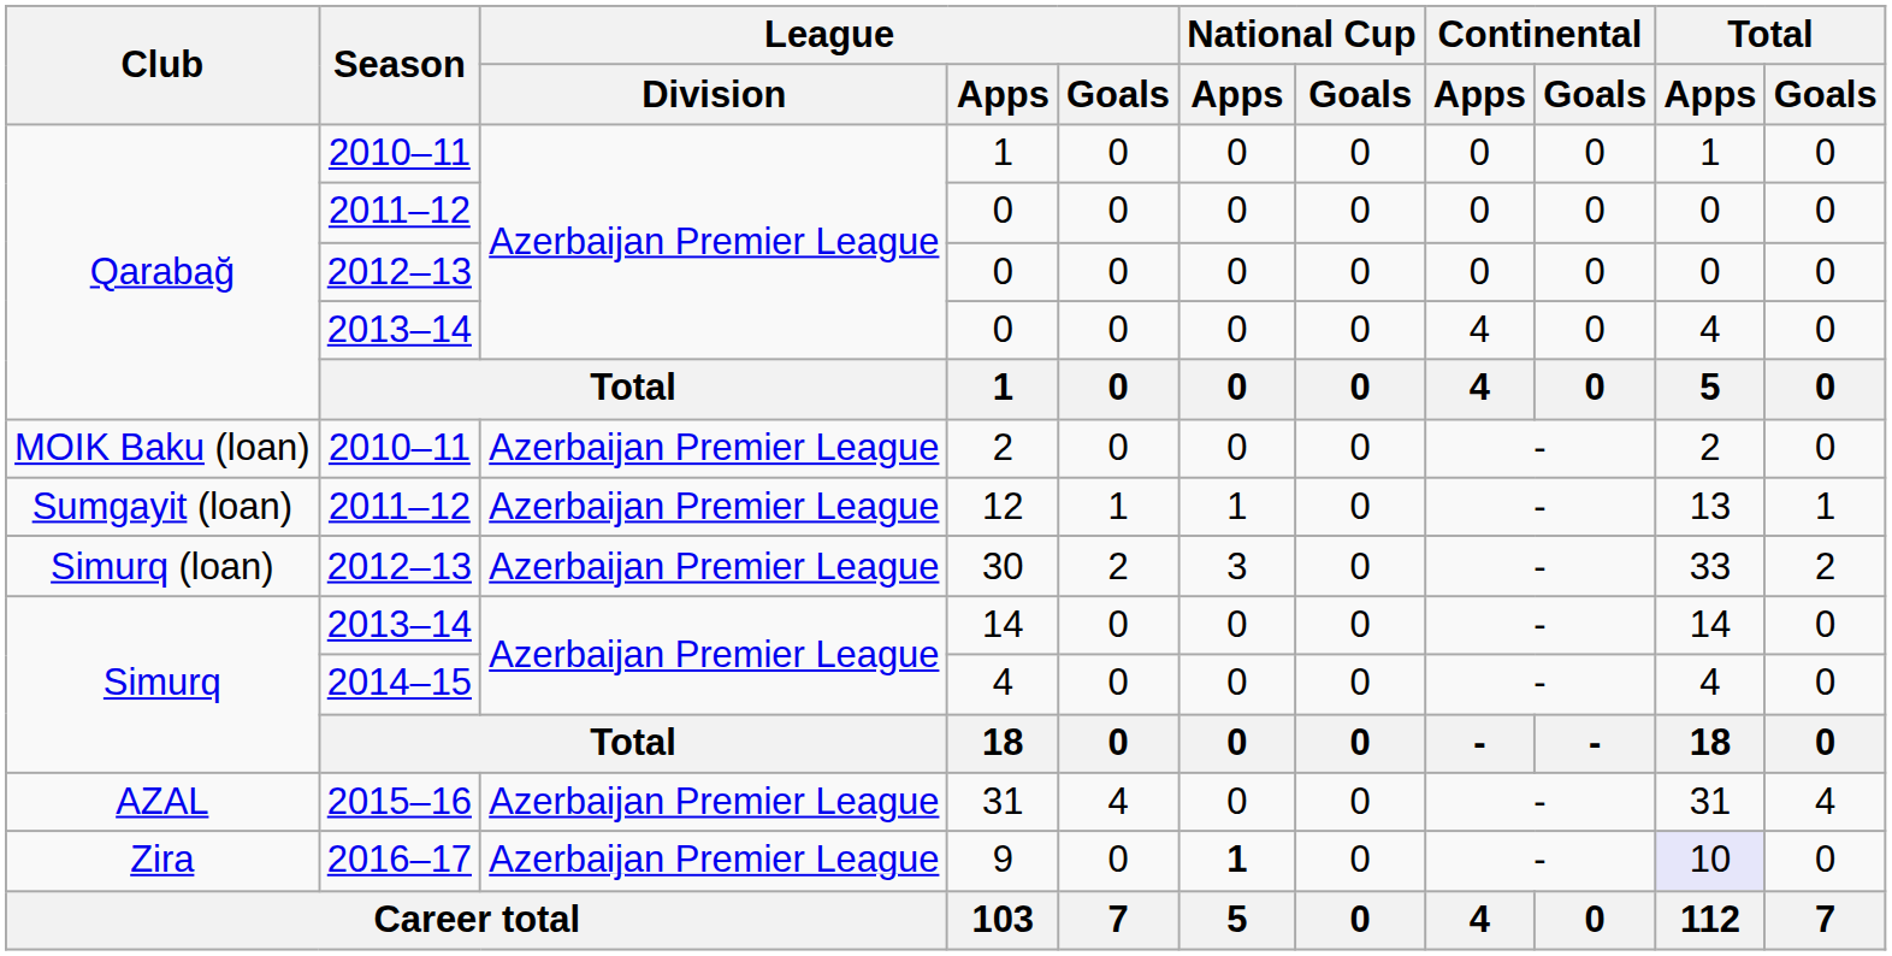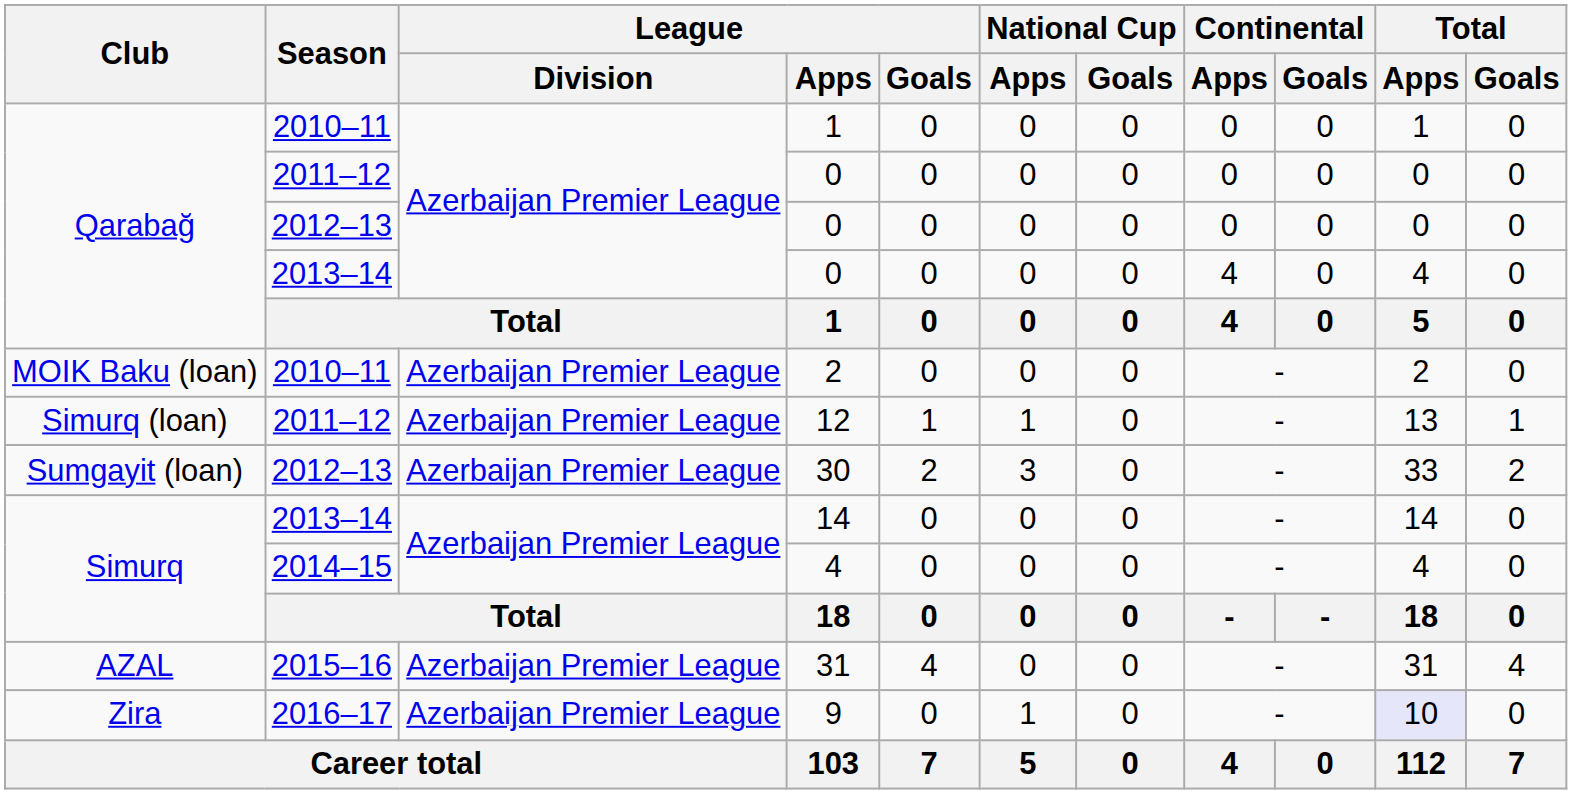 <table class="wikitable" style="text-align: center;">
 <tr>
 <th rowspan="2">Club</th>
 <th rowspan="2">Season</th>
 <th colspan="3">League</th>
 <th colspan="2">National Cup</th>
 <th colspan="2">Continental</th>
 <th colspan="2">Total</th>
 </tr>
 <tr>
 <th>Division</th>
 <th>Apps</th>
 <th>Goals</th>
 <th>Apps</th>
 <th>Goals</th>
 <th>Apps</th>
 <th>Goals</th>
 <th>Apps</th>
 <th>Goals</th>
 </tr>
 <tr>
 <td rowspan="5" valign="center"><a href='#'>Qarabağ</a></td>
 <td><a href='#'>2010–11</a></td>
 <td rowspan="4" valign="center"><a href='#'>Azerbaijan Premier League</a></td>
 <td>1</td>
 <td>0</td>
 <td>0</td>
 <td>0</td>
 <td>0</td>
 <td>0</td>
 <td>1</td>
 <td>0</td>
 </tr>
 <tr>
 <td><a href='#'>2011–12</a></td>
 <td>0</td>
 <td>0</td>
 <td>0</td>
 <td>0</td>
 <td>0</td>
 <td>0</td>
 <td>0</td>
 <td>0</td>
 </tr>
 <tr>
 <td><a href='#'>2012–13</a></td>
 <td>0</td>
 <td>0</td>
 <td>0</td>
 <td>0</td>
 <td>0</td>
 <td>0</td>
 <td>0</td>
 <td>0</td>
 </tr>
 <tr>
 <td><a href='#'>2013–14</a></td>
 <td>0</td>
 <td>0</td>
 <td>0</td>
 <td>0</td>
 <td>4</td>
 <td>0</td>
 <td>4</td>
 <td>0</td>
 </tr>
 <tr>
 <th colspan="2">Total</th>
 <th>1</th>
 <th>0</th>
 <th>0</th>
 <th>0</th>
 <th>4</th>
 <th>0</th>
 <th>5</th>
 <th>0</th>
 </tr>
 <tr>
 <td valign="center"><a href='#'>MOIK Baku</a> (loan)</td>
 <td><a href='#'>2010–11</a></td>
 <td><a href='#'>Azerbaijan Premier League</a></td>
 <td>2</td>
 <td>0</td>
 <td>0</td>
 <td>0</td>
 <td colspan="2">-</td>
 <td>2</td>
 <td>0</td>
 </tr>
 <tr>
-<td valign="center"><a href='#'>Sumgayit</a> (loan)</td>
+<td valign="center"><a href='#'>Simurq</a> (loan)</td>
 <td><a href='#'>2011–12</a></td>
 <td><a href='#'>Azerbaijan Premier League</a></td>
 <td>12</td>
 <td>1</td>
 <td>1</td>
 <td>0</td>
 <td colspan="2">-</td>
 <td>13</td>
 <td>1</td>
 </tr>
 <tr>
-<td valign="center"><a href='#'>Simurq</a> (loan)</td>
+<td valign="center"><a href='#'>Sumgayit</a> (loan)</td>
 <td><a href='#'>2012–13</a></td>
 <td><a href='#'>Azerbaijan Premier League</a></td>
 <td>30</td>
 <td>2</td>
 <td>3</td>
 <td>0</td>
 <td colspan="2">-</td>
 <td>33</td>
 <td>2</td>
 </tr>
 <tr>
 <td rowspan="3" valign="center"><a href='#'>Simurq</a></td>
 <td><a href='#'>2013–14</a></td>
 <td rowspan="2" valign="center"><a href='#'>Azerbaijan Premier League</a></td>
 <td>14</td>
 <td>0</td>
 <td>0</td>
 <td>0</td>
 <td colspan="2">-</td>
 <td>14</td>
 <td>0</td>
 </tr>
 <tr>
 <td><a href='#'>2014–15</a></td>
 <td>4</td>
 <td>0</td>
 <td>0</td>
 <td>0</td>
 <td colspan="2">-</td>
 <td>4</td>
 <td>0</td>
 </tr>
 <tr>
 <th colspan="2">Total</th>
 <th>18</th>
 <th>0</th>
 <th>0</th>
 <th>0</th>
 <th>-</th>
 <th>-</th>
 <th>18</th>
 <th>0</th>
 </tr>
 <tr>
 <td valign="center"><a href='#'>AZAL</a></td>
 <td><a href='#'>2015–16</a></td>
 <td><a href='#'>Azerbaijan Premier League</a></td>
 <td>31</td>
 <td>4</td>
 <td>0</td>
 <td>0</td>
 <td colspan="2">-</td>
 <td>31</td>
 <td>4</td>
 </tr>
 <tr>
 <td valign="center"><a href='#'>Zira</a></td>
 <td><a href='#'>2016–17</a></td>
 <td><a href='#'>Azerbaijan Premier League</a></td>
 <td>9</td>
 <td>0</td>
-<td><strong>1</strong></td>
+<td>1</td>
 <td>0</td>
 <td colspan="2">-</td>
 <td style="background: lavender;">10</td>
 <td>0</td>
 </tr>
 <tr>
 <th colspan="3">Career total</th>
 <th>103</th>
 <th>7</th>
 <th>5</th>
 <th>0</th>
 <th>4</th>
 <th>0</th>
 <th>112</th>
 <th>7</th>
 </tr>
 </table>
